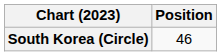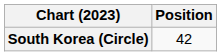 <table class="wikitable plainrowheaders" style="text-align:center">
 <tr>
 <th scope="col">Chart (2023)</th>
 <th scope="col">Position</th>
 </tr>
 <tr>
 <th scope="row">South Korea (Circle)</th>
-<td>46</td>
+<td>42</td>
 </tr>
 </table>
